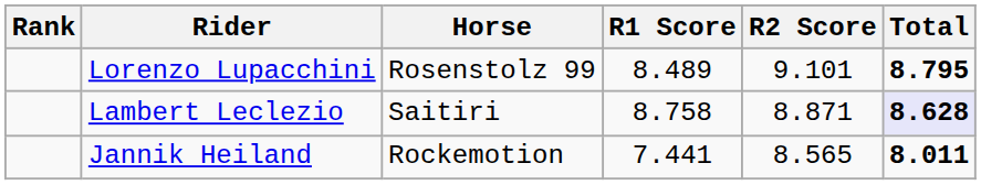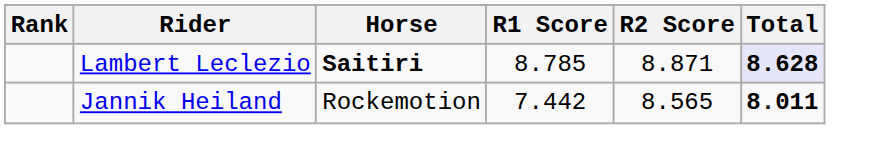 <table class="wikitable sortable" style="text-align:center">
 <tr>
 <th>Rank</th>
 <th>Rider</th>
 <th>Horse</th>
 <th>R1 Score</th>
 <th>R2 Score</th>
 <th>Total</th>
 </tr>
 <tr>
 <td></td>
-<td align="left"> <a href='#'>Lorenzo Lupacchini</a></td>
-<td align="left">Rosenstolz 99</td>
-<td>8.489</td>
-<td>9.101</td>
-<td><strong>8.795</strong></td>
-</tr>
-<tr>
-<td></td>
 <td align="left"> <a href='#'>Lambert Leclezio</a></td>
-<td align="left">Saitiri</td>
-<td>8.758</td>
+<td align="left"><strong>Saitiri</strong></td>
+<td>8.785</td>
 <td>8.871</td>
 <td style="background: lavender;"><strong>8.628</strong></td>
 </tr>
 <tr>
 <td></td>
 <td align="left"> <a href='#'>Jannik Heiland</a></td>
 <td align="left">Rockemotion</td>
-<td>7.441</td>
+<td>7.442</td>
 <td>8.565</td>
 <td><strong>8.011</strong></td>
 </tr>
 </table>
